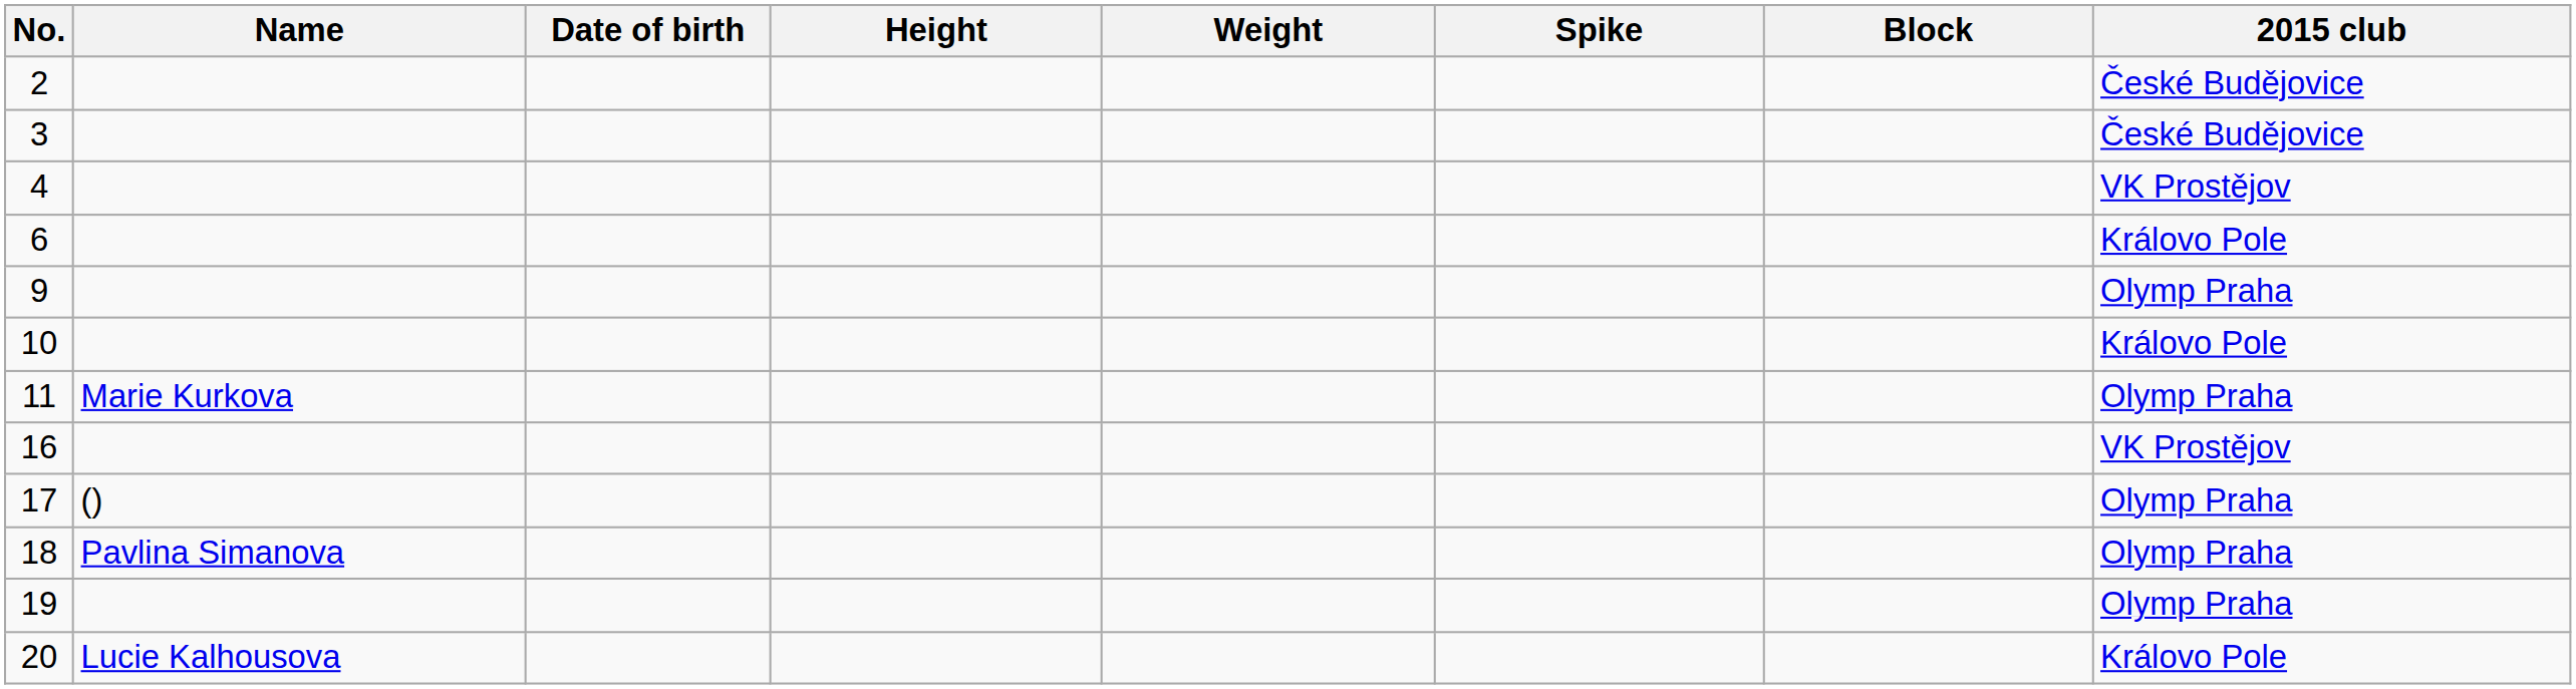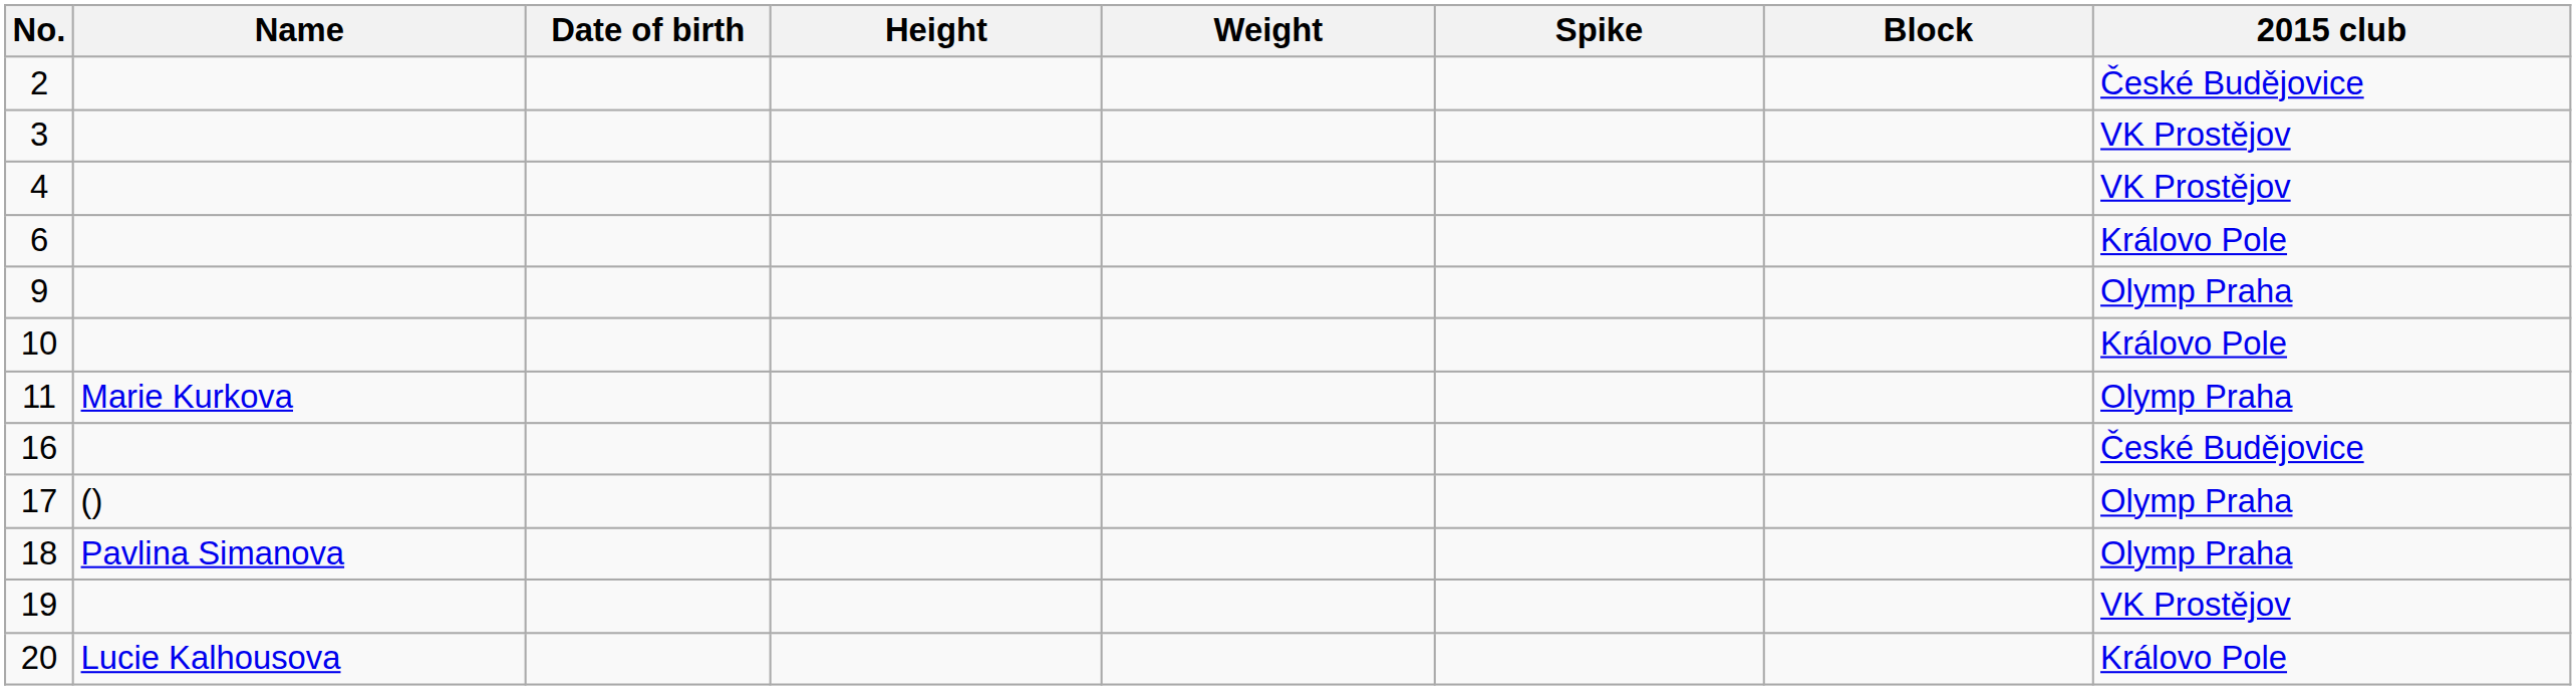 <table class="wikitable sortable" style="text-align:center;">
 <tr>
 <th>No.</th>
 <th style="width:15em">Name</th>
 <th style="width:8em">Date of birth</th>
 <th style="width:11em">Height</th>
 <th style="width:11em">Weight</th>
 <th style="width:11em">Spike</th>
 <th style="width:11em">Block</th>
 <th style="width:16em">2015 club</th>
 </tr>
 <tr>
 <td>2</td>
 <td align=left></td>
 <td align=right></td>
 <td></td>
 <td></td>
 <td></td>
 <td></td>
 <td align=left> <a href='#'>České Budějovice</a></td>
 </tr>
 <tr>
 <td>3</td>
 <td align=left></td>
 <td align=right></td>
 <td></td>
 <td></td>
 <td></td>
 <td></td>
-<td align=left> <a href='#'>České Budějovice</a></td>
+<td align=left> <a href='#'>VK Prostějov</a></td>
 </tr>
 <tr>
 <td>4</td>
 <td align=left></td>
 <td align=right></td>
 <td></td>
 <td></td>
 <td></td>
 <td></td>
 <td align=left> <a href='#'>VK Prostějov</a></td>
 </tr>
 <tr>
 <td>6</td>
 <td align=left></td>
 <td align=right></td>
 <td></td>
 <td></td>
 <td></td>
 <td></td>
 <td align=left> <a href='#'>Královo Pole</a></td>
 </tr>
 <tr>
 <td>9</td>
 <td align=left></td>
 <td align=right></td>
 <td></td>
 <td></td>
 <td></td>
 <td></td>
 <td align=left> <a href='#'>Olymp Praha</a></td>
 </tr>
 <tr>
 <td>10</td>
 <td align=left></td>
 <td align=right></td>
 <td></td>
 <td></td>
 <td></td>
 <td></td>
 <td align=left> <a href='#'>Královo Pole</a></td>
 </tr>
 <tr>
 <td>11</td>
 <td align=left><a href='#'>Marie Kurkova</a></td>
 <td align=right></td>
 <td></td>
 <td></td>
 <td></td>
 <td></td>
 <td align=left> <a href='#'>Olymp Praha</a></td>
 </tr>
 <tr>
 <td>16</td>
 <td align=left></td>
 <td align=right></td>
 <td></td>
 <td></td>
 <td></td>
 <td></td>
-<td align=left> <a href='#'>VK Prostějov</a></td>
+<td align=left> <a href='#'>České Budějovice</a></td>
 </tr>
 <tr>
 <td>17</td>
 <td align=left> ()</td>
 <td align=right></td>
 <td></td>
 <td></td>
 <td></td>
 <td></td>
 <td align=left> <a href='#'>Olymp Praha</a></td>
 </tr>
 <tr>
 <td>18</td>
 <td align=left><a href='#'>Pavlina Simanova</a></td>
 <td align=right></td>
 <td></td>
 <td></td>
 <td></td>
 <td></td>
 <td align=left> <a href='#'>Olymp Praha</a></td>
 </tr>
 <tr>
 <td>19</td>
 <td align=left></td>
 <td align=right></td>
 <td></td>
 <td></td>
 <td></td>
 <td></td>
-<td align=left> <a href='#'>Olymp Praha</a></td>
+<td align=left> <a href='#'>VK Prostějov</a></td>
 </tr>
 <tr>
 <td>20</td>
 <td align=left><a href='#'>Lucie Kalhousova</a></td>
 <td align=right></td>
 <td></td>
 <td></td>
 <td></td>
 <td></td>
 <td align=left> <a href='#'>Královo Pole</a></td>
 </tr>
 </table>
